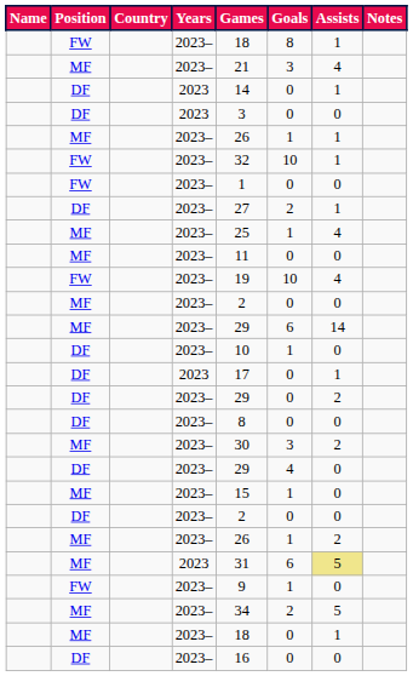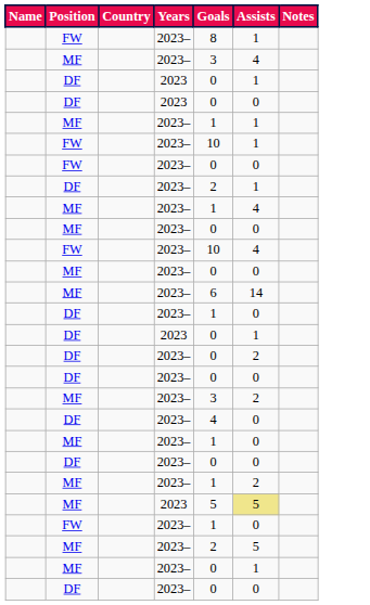 <table class="wikitable sortable" style="text-align:center;">
 <tr>
 <th style="background:#E80A4D; color:#FFFFFF; border:2px solid #001544;" scope=col>Name</th>
 <th style="background:#E80A4D; color:#FFFFFF; border:2px solid #001544;" scope=col>Position</th>
 <th style="background:#E80A4D; color:#FFFFFF; border:2px solid #001544;" scope=col>Country</th>
 <th style="background:#E80A4D; color:#FFFFFF; border:2px solid #001544;" scope=col>Years</th>
-<th style="background:#E80A4D; color:#FFFFFF; border:2px solid #001544;" scope=col>Games</th>
 <th style="background:#E80A4D; color:#FFFFFF; border:2px solid #001544;" scope=col>Goals</th>
 <th style="background:#E80A4D; color:#FFFFFF; border:2px solid #001544;" scope=col>Assists</th>
 <th style="background:#E80A4D; color:#FFFFFF; border:2px solid #001544;" scope=col class=unsortable>Notes</th>
 </tr>
 <tr>
 <td align=left></td>
 <td><a href='#'>FW</a></td>
 <td align=left></td>
 <td>2023–</td>
-<td>18</td>
 <td>8</td>
 <td>1</td>
 <td></td>
 </tr>
 <tr>
 <td align=left></td>
 <td><a href='#'>MF</a></td>
 <td align=left></td>
 <td>2023–</td>
-<td>21</td>
 <td>3</td>
 <td>4</td>
 <td></td>
 </tr>
 <tr>
 <td align=left></td>
 <td><a href='#'>DF</a></td>
 <td align=left></td>
 <td>2023</td>
-<td>14</td>
 <td>0</td>
 <td>1</td>
 <td></td>
 </tr>
 <tr>
 <td align=left></td>
 <td><a href='#'>DF</a></td>
 <td align=left></td>
 <td>2023</td>
-<td>3</td>
 <td>0</td>
 <td>0</td>
 <td></td>
 </tr>
 <tr>
 <td align=left></td>
 <td><a href='#'>MF</a></td>
 <td align=left></td>
 <td>2023–</td>
-<td>26</td>
 <td>1</td>
 <td>1</td>
 <td></td>
 </tr>
 <tr>
 <td align=left></td>
 <td><a href='#'>FW</a></td>
 <td align=left></td>
 <td>2023–</td>
-<td>32</td>
 <td>10</td>
 <td>1</td>
 <td></td>
 </tr>
 <tr>
 <td align=left></td>
 <td><a href='#'>FW</a></td>
 <td align=left></td>
 <td>2023–</td>
-<td>1</td>
 <td>0</td>
 <td>0</td>
 <td></td>
 </tr>
 <tr>
 <td align=left></td>
 <td><a href='#'>DF</a></td>
 <td align=left></td>
 <td>2023–</td>
-<td>27</td>
 <td>2</td>
 <td>1</td>
 <td></td>
 </tr>
 <tr>
 <td align=left></td>
 <td><a href='#'>MF</a></td>
 <td align=left></td>
 <td>2023–</td>
-<td>25</td>
 <td>1</td>
 <td>4</td>
 <td></td>
 </tr>
 <tr>
 <td align=left></td>
 <td><a href='#'>MF</a></td>
 <td align=left></td>
 <td>2023–</td>
-<td>11</td>
 <td>0</td>
 <td>0</td>
 <td></td>
 </tr>
 <tr>
 <td align=left></td>
 <td><a href='#'>FW</a></td>
 <td align=left></td>
 <td>2023–</td>
-<td>19</td>
 <td>10</td>
 <td>4</td>
 <td></td>
 </tr>
 <tr>
 <td align=left></td>
 <td><a href='#'>MF</a></td>
 <td align=left></td>
 <td>2023–</td>
-<td>2</td>
 <td>0</td>
 <td>0</td>
 <td></td>
 </tr>
 <tr>
 <td align=left></td>
 <td><a href='#'>MF</a></td>
 <td align=left></td>
 <td>2023–</td>
-<td>29</td>
 <td>6</td>
 <td>14</td>
 <td></td>
 </tr>
 <tr>
 <td align=left></td>
 <td><a href='#'>DF</a></td>
 <td align=left></td>
 <td>2023–</td>
-<td>10</td>
 <td>1</td>
 <td>0</td>
 <td></td>
 </tr>
 <tr>
 <td align=left></td>
 <td><a href='#'>DF</a></td>
 <td align=left></td>
 <td>2023</td>
-<td>17</td>
 <td>0</td>
 <td>1</td>
 <td></td>
 </tr>
 <tr>
 <td align=left></td>
 <td><a href='#'>DF</a></td>
 <td align=left></td>
 <td>2023–</td>
-<td>29</td>
 <td>0</td>
 <td>2</td>
 <td></td>
 </tr>
 <tr>
 <td align=left></td>
 <td><a href='#'>DF</a></td>
 <td align=left></td>
 <td>2023–</td>
-<td>8</td>
 <td>0</td>
 <td>0</td>
 <td></td>
 </tr>
 <tr>
 <td align=left></td>
 <td><a href='#'>MF</a></td>
 <td align=left></td>
 <td>2023–</td>
-<td>30</td>
 <td>3</td>
 <td>2</td>
 <td></td>
 </tr>
 <tr>
 <td align=left></td>
 <td><a href='#'>DF</a></td>
 <td align=left></td>
 <td>2023–</td>
-<td>29</td>
 <td>4</td>
 <td>0</td>
 <td></td>
 </tr>
 <tr>
 <td align=left></td>
 <td><a href='#'>MF</a></td>
 <td align=left></td>
 <td>2023–</td>
-<td>15</td>
 <td>1</td>
 <td>0</td>
 <td></td>
 </tr>
 <tr>
 <td align=left></td>
 <td><a href='#'>DF</a></td>
 <td align=left></td>
 <td>2023–</td>
-<td>2</td>
 <td>0</td>
 <td>0</td>
 <td></td>
 </tr>
 <tr>
 <td align=left></td>
 <td><a href='#'>MF</a></td>
 <td align=left></td>
 <td>2023–</td>
-<td>26</td>
 <td>1</td>
 <td>2</td>
 <td></td>
 </tr>
 <tr>
 <td align=left></td>
 <td><a href='#'>MF</a></td>
 <td align=left></td>
 <td>2023</td>
-<td>31</td>
-<td>6</td>
+<td>5</td>
 <td style="background: khaki;">5</td>
 <td></td>
 </tr>
 <tr>
 <td align=left></td>
 <td><a href='#'>FW</a></td>
 <td align=left></td>
 <td>2023–</td>
-<td>9</td>
 <td>1</td>
 <td>0</td>
 <td></td>
 </tr>
 <tr>
 <td align=left></td>
 <td><a href='#'>MF</a></td>
 <td align=left></td>
 <td>2023–</td>
-<td>34</td>
 <td>2</td>
 <td>5</td>
 <td></td>
 </tr>
 <tr>
 <td align=left></td>
 <td><a href='#'>MF</a></td>
 <td align=left></td>
 <td>2023–</td>
-<td>18</td>
 <td>0</td>
 <td>1</td>
 <td></td>
 </tr>
 <tr>
 <td align=left></td>
 <td><a href='#'>DF</a></td>
 <td align=left></td>
 <td>2023–</td>
-<td>16</td>
 <td>0</td>
 <td>0</td>
 <td></td>
 </tr>
 </table>
